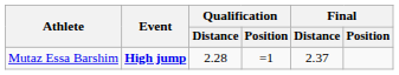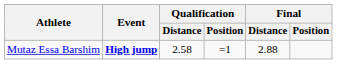 <table class=wikitable style=font-size:90%>
 <tr>
 <th rowspan=2>Athlete</th>
 <th rowspan=2>Event</th>
 <th colspan=2>Qualification</th>
 <th colspan=2>Final</th>
 </tr>
 <tr style=font-size:95%>
 <th>Distance</th>
 <th>Position</th>
 <th>Distance</th>
 <th>Position</th>
 </tr>
 <tr align=center>
 <td align=left><a href='#'>Mutaz Essa Barshim</a></td>
 <td align=left><strong><a href='#'>High jump</a></strong></td>
-<td>2.28</td>
+<td>2.58</td>
 <td>=1</td>
-<td>2.37</td>
+<td>2.88</td>
 <td> </td>
 </tr>
 </table>
